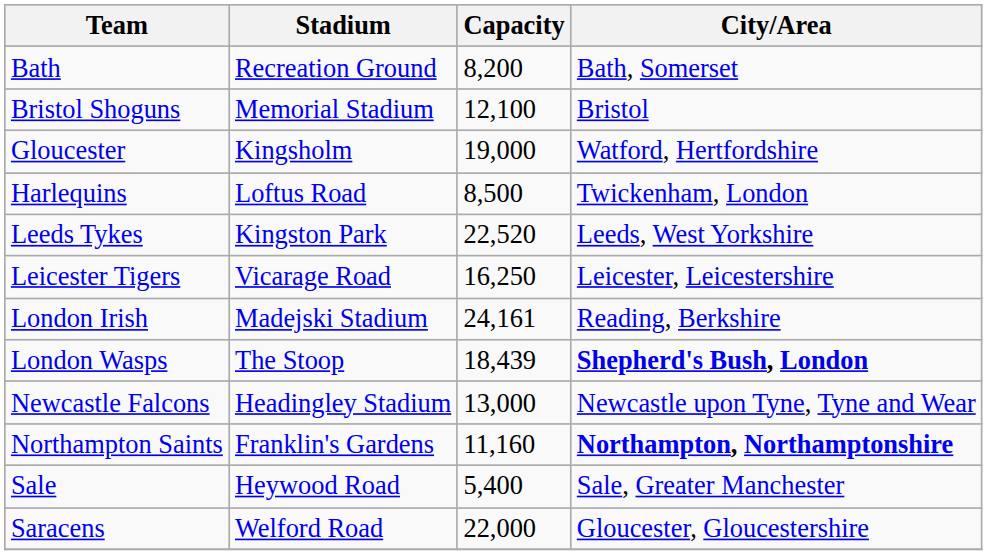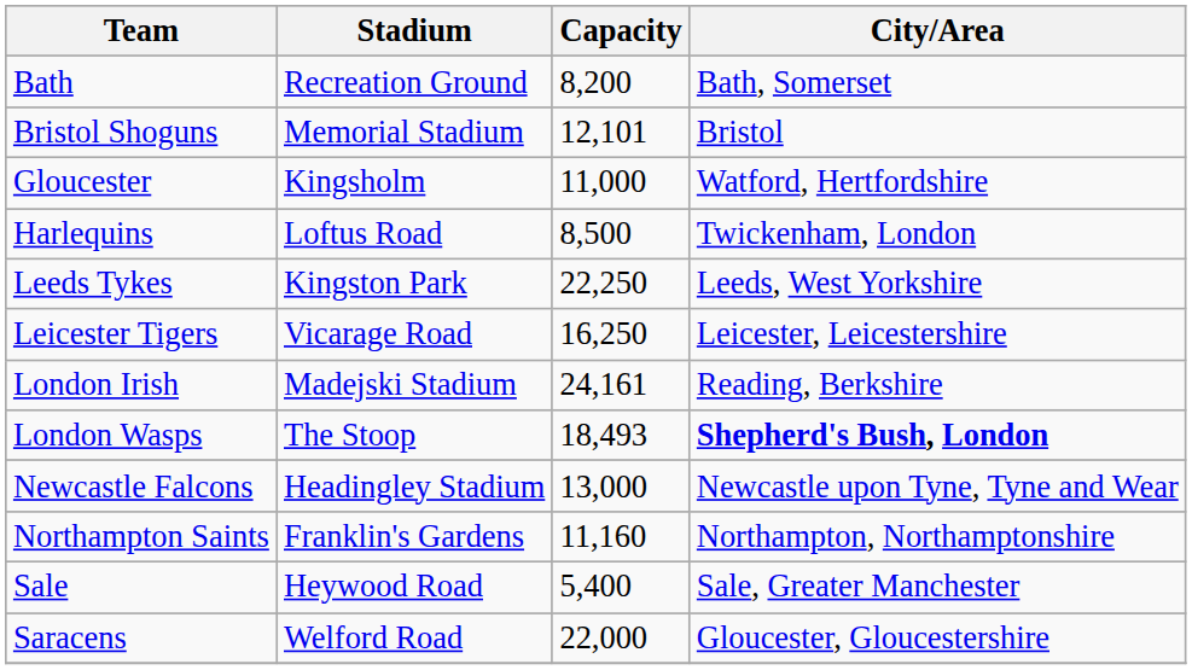 <table class="wikitable sortable">
 <tr>
 <th>Team</th>
 <th>Stadium</th>
 <th>Capacity</th>
 <th>City/Area</th>
 </tr>
 <tr>
 <td><a href='#'>Bath</a></td>
 <td><a href='#'>Recreation Ground</a></td>
 <td>8,200</td>
 <td><a href='#'>Bath</a>, <a href='#'>Somerset</a></td>
 </tr>
 <tr>
 <td><a href='#'>Bristol Shoguns</a></td>
 <td><a href='#'>Memorial Stadium</a></td>
-<td>12,100</td>
+<td>12,101</td>
 <td><a href='#'>Bristol</a></td>
 </tr>
 <tr>
 <td><a href='#'>Gloucester</a></td>
 <td><a href='#'>Kingsholm</a></td>
-<td>19,000</td>
+<td>11,000</td>
 <td><a href='#'>Watford</a>, <a href='#'>Hertfordshire</a></td>
 </tr>
 <tr>
 <td><a href='#'>Harlequins</a></td>
 <td><a href='#'>Loftus Road</a></td>
 <td>8,500</td>
 <td><a href='#'>Twickenham</a>, <a href='#'>London</a></td>
 </tr>
 <tr>
 <td><a href='#'>Leeds Tykes</a></td>
 <td><a href='#'>Kingston Park</a></td>
-<td>22,520</td>
+<td>22,250</td>
 <td><a href='#'>Leeds</a>, <a href='#'>West Yorkshire</a></td>
 </tr>
 <tr>
 <td><a href='#'>Leicester Tigers</a></td>
 <td><a href='#'>Vicarage Road</a></td>
 <td>16,250</td>
 <td><a href='#'>Leicester</a>, <a href='#'>Leicestershire</a></td>
 </tr>
 <tr>
 <td><a href='#'>London Irish</a></td>
 <td><a href='#'>Madejski Stadium</a></td>
 <td>24,161</td>
 <td><a href='#'>Reading</a>, <a href='#'>Berkshire</a></td>
 </tr>
 <tr>
 <td><a href='#'>London Wasps</a></td>
 <td><a href='#'>The Stoop</a></td>
-<td>18,439</td>
+<td>18,493</td>
 <td><strong><a href='#'>Shepherd's Bush</a>, <a href='#'>London</a></strong></td>
 </tr>
 <tr>
 <td><a href='#'>Newcastle Falcons</a></td>
 <td><a href='#'>Headingley Stadium</a></td>
 <td>13,000</td>
 <td><a href='#'>Newcastle upon Tyne</a>, <a href='#'>Tyne and Wear</a></td>
 </tr>
 <tr>
 <td><a href='#'>Northampton Saints</a></td>
 <td><a href='#'>Franklin's Gardens</a></td>
 <td>11,160</td>
-<td><strong><a href='#'>Northampton</a>, <a href='#'>Northamptonshire</a></strong></td>
+<td><a href='#'>Northampton</a>, <a href='#'>Northamptonshire</a></td>
 </tr>
 <tr>
 <td><a href='#'>Sale</a></td>
 <td><a href='#'>Heywood Road</a></td>
 <td>5,400</td>
 <td><a href='#'>Sale</a>, <a href='#'>Greater Manchester</a></td>
 </tr>
 <tr>
 <td><a href='#'>Saracens</a></td>
 <td><a href='#'>Welford Road</a></td>
 <td>22,000</td>
 <td><a href='#'>Gloucester</a>, <a href='#'>Gloucestershire</a></td>
 </tr>
 <tr>
 </tr>
 </table>
